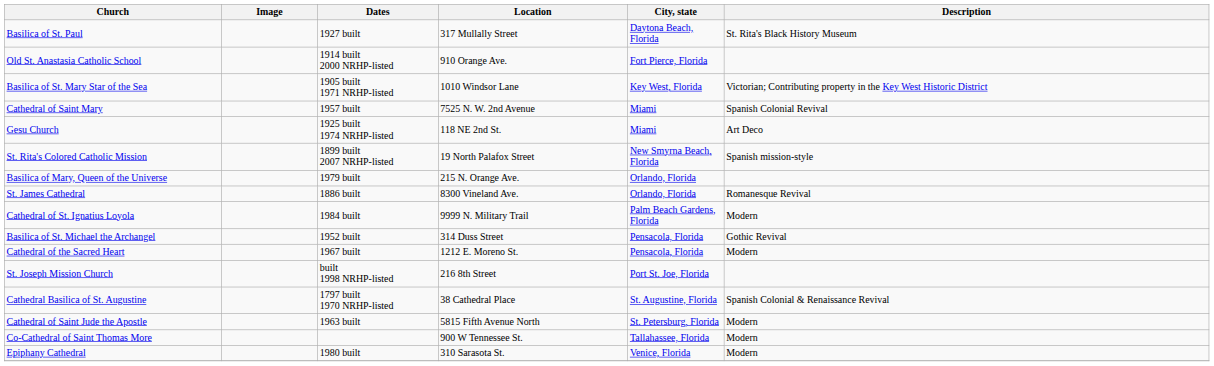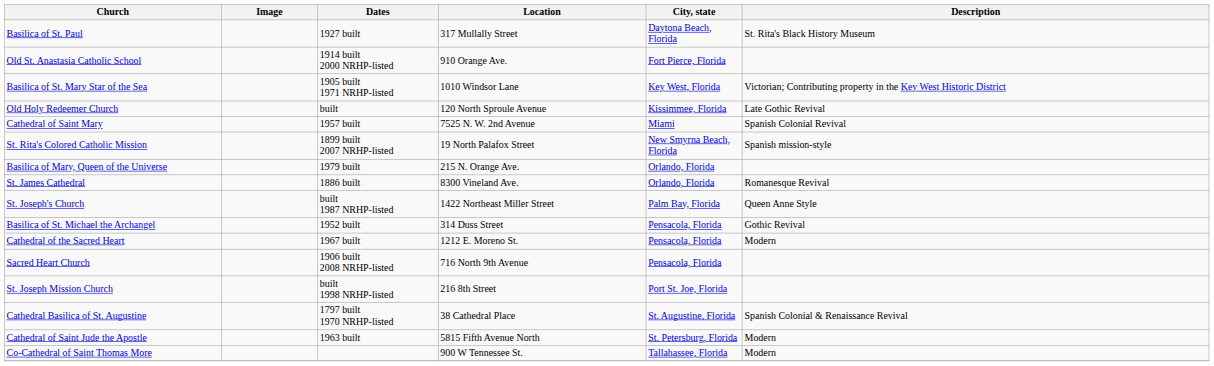 <table class="wikitable sortable" style="width:98%">
 <tr>
 <th width = 18%><strong>Church</strong></th>
 <th width = 8% class="unsortable"><strong>Image</strong></th>
 <th width = 10%><strong>Dates</strong></th>
 <th><strong>Location</strong></th>
 <th width = 8%><strong>City, state</strong></th>
 <th class="unsortable"><strong>Description</strong></th>
 </tr>
 <tr>
 <td><a href='#'>Basilica of St. Paul</a></td>
 <td></td>
 <td>1927 built</td>
 <td>317 Mullally Street<br><small></small></td>
 <td><a href='#'>Daytona Beach, Florida</a></td>
 <td>St. Rita's Black History Museum</td>
 </tr>
 <tr>
 <td><a href='#'>Old St. Anastasia Catholic School</a></td>
 <td></td>
 <td>1914 built<br>2000 NRHP-listed</td>
 <td>910 Orange Ave.<br><small></small></td>
 <td><a href='#'>Fort Pierce, Florida</a></td>
 <td></td>
 </tr>
 <tr>
 <td><a href='#'>Basilica of St. Mary Star of the Sea</a></td>
 <td></td>
 <td>1905 built<br>1971 NRHP-listed</td>
 <td>1010 Windsor Lane<br><small></small></td>
 <td><a href='#'>Key West, Florida</a></td>
 <td>Victorian; Contributing property in the <a href='#'>Key West Historic District</a></td>
 </tr>
 <tr>
+<td><a href='#'>Old Holy Redeemer Church</a></td>
+<td></td>
+<td>built</td>
+<td>120 North Sproule Avenue</td>
+<td><a href='#'>Kissimmee, Florida</a></td>
+<td>Late Gothic Revival</td>
+</tr>
+<tr>
 <td><a href='#'>Cathedral of Saint Mary</a></td>
 <td></td>
 <td>1957 built</td>
 <td>7525 N. W. 2nd Avenue</td>
 <td><a href='#'>Miami</a></td>
 <td>Spanish Colonial Revival</td>
-</tr>
-<tr>
-<td><a href='#'>Gesu Church</a></td>
-<td></td>
-<td>1925 built<br>1974 NRHP-listed</td>
-<td>118 NE 2nd St.<br><small></small></td>
-<td><a href='#'>Miami</a></td>
-<td>Art Deco</td>
 </tr>
 <tr>
 <td><a href='#'>St. Rita's Colored Catholic Mission</a></td>
 <td></td>
 <td>1899 built<br>2007 NRHP-listed</td>
 <td>19 North Palafox Street</td>
 <td><a href='#'>New Smyrna Beach, Florida</a></td>
 <td>Spanish mission-style</td>
 </tr>
 <tr>
 <td><a href='#'>Basilica of Mary, Queen of the Universe</a></td>
 <td></td>
 <td>1979 built</td>
 <td>215 N. Orange Ave.<br><small></small></td>
 <td><a href='#'>Orlando, Florida</a></td>
 <td></td>
 </tr>
 <tr>
 <td><a href='#'>St. James Cathedral</a></td>
 <td></td>
 <td>1886 built</td>
 <td>8300 Vineland Ave.<br><small></small></td>
 <td><a href='#'>Orlando, Florida</a></td>
 <td>Romanesque Revival</td>
 </tr>
 <tr>
-<td><a href='#'>Cathedral of St. Ignatius Loyola</a></td>
+<td><a href='#'>St. Joseph's Church</a></td>
 <td></td>
-<td>1984 built</td>
-<td>9999 N. Military Trail<br><small></small></td>
-<td><a href='#'>Palm Beach Gardens, Florida</a></td>
-<td>Modern</td>
+<td>built<br>1987 NRHP-listed</td>
+<td>1422 Northeast Miller Street</td>
+<td><a href='#'>Palm Bay, Florida</a></td>
+<td>Queen Anne Style</td>
 </tr>
 <tr>
 <td><a href='#'>Basilica of St. Michael the Archangel</a></td>
 <td></td>
 <td>1952 built</td>
 <td>314 Duss Street</td>
 <td><a href='#'>Pensacola, Florida</a></td>
 <td>Gothic Revival</td>
 </tr>
 <tr>
 <td><a href='#'>Cathedral of the Sacred Heart</a></td>
 <td></td>
 <td>1967 built</td>
 <td>1212 E. Moreno St.<br><small></small></td>
 <td><a href='#'>Pensacola, Florida</a></td>
 <td>Modern</td>
+</tr>
+<tr>
+<td><a href='#'>Sacred Heart Church</a></td>
+<td></td>
+<td>1906 built<br>2008 NRHP-listed</td>
+<td>716 North 9th Avenue</td>
+<td><a href='#'>Pensacola, Florida</a></td>
+<td></td>
 </tr>
 <tr>
 <td><a href='#'>St. Joseph Mission Church</a></td>
 <td></td>
 <td>built<br>1998 NRHP-listed</td>
 <td>216 8th Street</td>
 <td><a href='#'>Port St. Joe, Florida</a></td>
 <td></td>
 </tr>
 <tr>
 <td><a href='#'>Cathedral Basilica of St. Augustine</a></td>
 <td></td>
 <td>1797 built<br>1970 NRHP-listed</td>
 <td>38 Cathedral Place</td>
 <td><a href='#'>St. Augustine, Florida</a></td>
 <td>Spanish Colonial & Renaissance Revival</td>
 </tr>
 <tr>
 <td><a href='#'>Cathedral of Saint Jude the Apostle</a></td>
 <td></td>
 <td>1963 built</td>
 <td>5815 Fifth Avenue North<br><small></small></td>
 <td><a href='#'>St. Petersburg, Florida</a></td>
 <td>Modern</td>
 </tr>
 <tr>
 <td><a href='#'>Co-Cathedral of Saint Thomas More</a></td>
 <td></td>
 <td></td>
 <td>900 W Tennessee St.<br><small></small></td>
 <td><a href='#'>Tallahassee, Florida</a></td>
 <td>Modern</td>
 </tr>
 <tr>
-<td><a href='#'>Epiphany Cathedral</a></td>
-<td></td>
-<td>1980 built</td>
-<td>310 Sarasota St. <br><small></small></td>
-<td><a href='#'>Venice, Florida</a></td>
-<td>Modern</td>
-</tr>
-<tr>
 </tr>
 </table>
